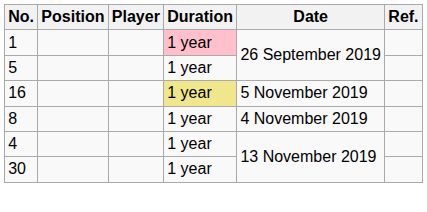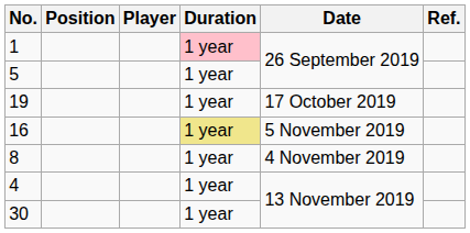 <table class="wikitable">
 <tr>
 <th scope="col">No.</th>
 <th scope="col">Position</th>
 <th scope="col">Player</th>
 <th scope="col">Duration</th>
 <th scope="col">Date</th>
 <th scope="col">Ref.</th>
 </tr>
 <tr>
 <td>1</td>
 <td></td>
 <td align="left"></td>
 <td style="background: pink;">1 year</td>
 <td rowspan="2">26 September 2019</td>
 <td></td>
 </tr>
 <tr>
 <td>5</td>
 <td></td>
 <td align="left"></td>
 <td>1 year</td>
+<td></td>
+</tr>
+<tr>
+<td>19</td>
+<td></td>
+<td align="left"></td>
+<td>1 year</td>
+<td>17 October 2019</td>
 <td></td>
 </tr>
 <tr>
 <td>16</td>
 <td></td>
 <td align="left"></td>
 <td style="background: khaki;">1 year</td>
 <td>5 November 2019</td>
 <td></td>
 </tr>
 <tr>
 <td>8</td>
 <td></td>
 <td align="left"></td>
 <td>1 year</td>
 <td>4 November 2019</td>
 <td></td>
 </tr>
 <tr>
 <td>4</td>
 <td></td>
 <td align="left"></td>
 <td>1 year</td>
 <td rowspan="2">13 November 2019</td>
 <td></td>
 </tr>
 <tr>
 <td>30</td>
 <td></td>
 <td align="left"></td>
 <td>1 year</td>
 <td></td>
 </tr>
 <tr>
 </tr>
 </table>
